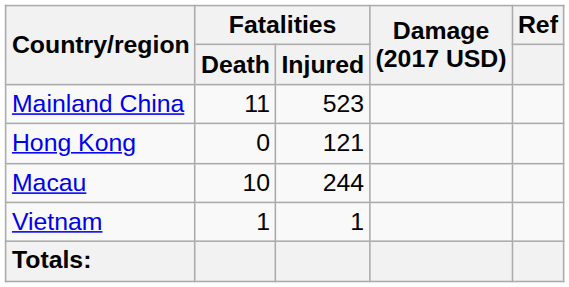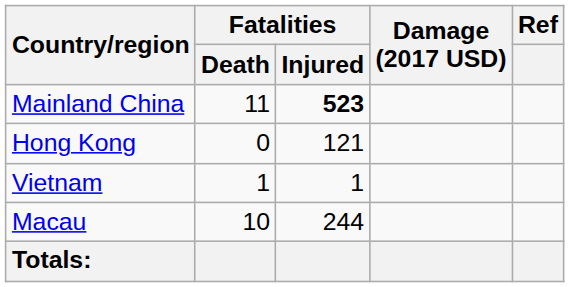 <table class="wikitable sortable" style="float:right;clear:right;">
 <tr>
 <th rowspan=2>Country/region</th>
 <th colspan=2>Fatalities</th>
 <th rowspan=2>Damage<br>(2017 USD)</th>
 <th class="unsortable">Ref</th>
 </tr>
 <tr>
 <th>Death</th>
 <th>Injured</th>
 <th></th>
 </tr>
 <tr style="text-align:right;">
 <td scope="row" style="text-align: left;"><a href='#'>Mainland China</a></td>
 <td>11</td>
-<td>523</td>
+<td><strong>523</strong></td>
 <td></td>
 <td></td>
 </tr>
 <tr style="text-align:right;">
 <td scope="row" style="text-align: left;"><a href='#'>Hong Kong</a></td>
 <td>0</td>
 <td>121</td>
 <td></td>
 <td></td>
 </tr>
+<tr style="text-align:right;">
+<td scope="row" style="text-align: left;"><a href='#'>Vietnam</a></td>
+<td>1</td>
+<td>1</td>
+<td></td>
+<td></td>
+</tr>
 <tr style="text-align: right;">
 <td scope="row" style="text-align: left;"><a href='#'>Macau</a></td>
 <td>10</td>
 <td>244</td>
-<td></td>
-<td></td>
-</tr>
-<tr style="text-align:right;">
-<td scope="row" style="text-align: left;"><a href='#'>Vietnam</a></td>
-<td>1</td>
-<td>1</td>
 <td></td>
 <td></td>
 </tr>
 <tr class="sortbottom">
 <th scope="row" style="text-align: left;">Totals:</th>
 <th style="text-align:right;"></th>
 <th style="text-align:right;"></th>
 <th style="text-align:right;"></th>
 <th></th>
 </tr>
 </table>
